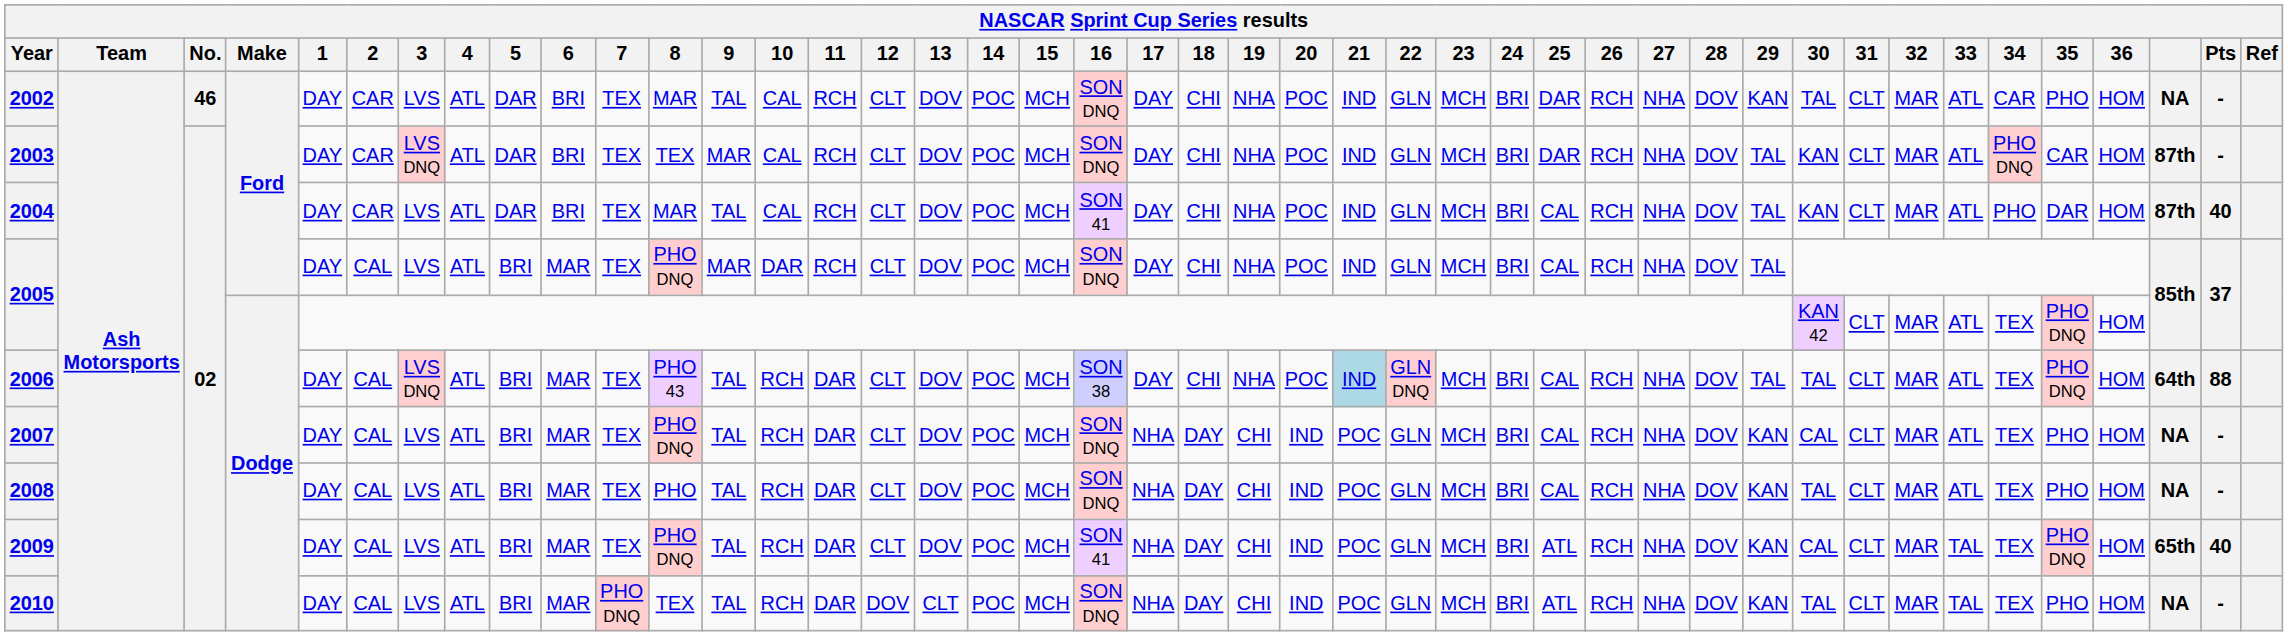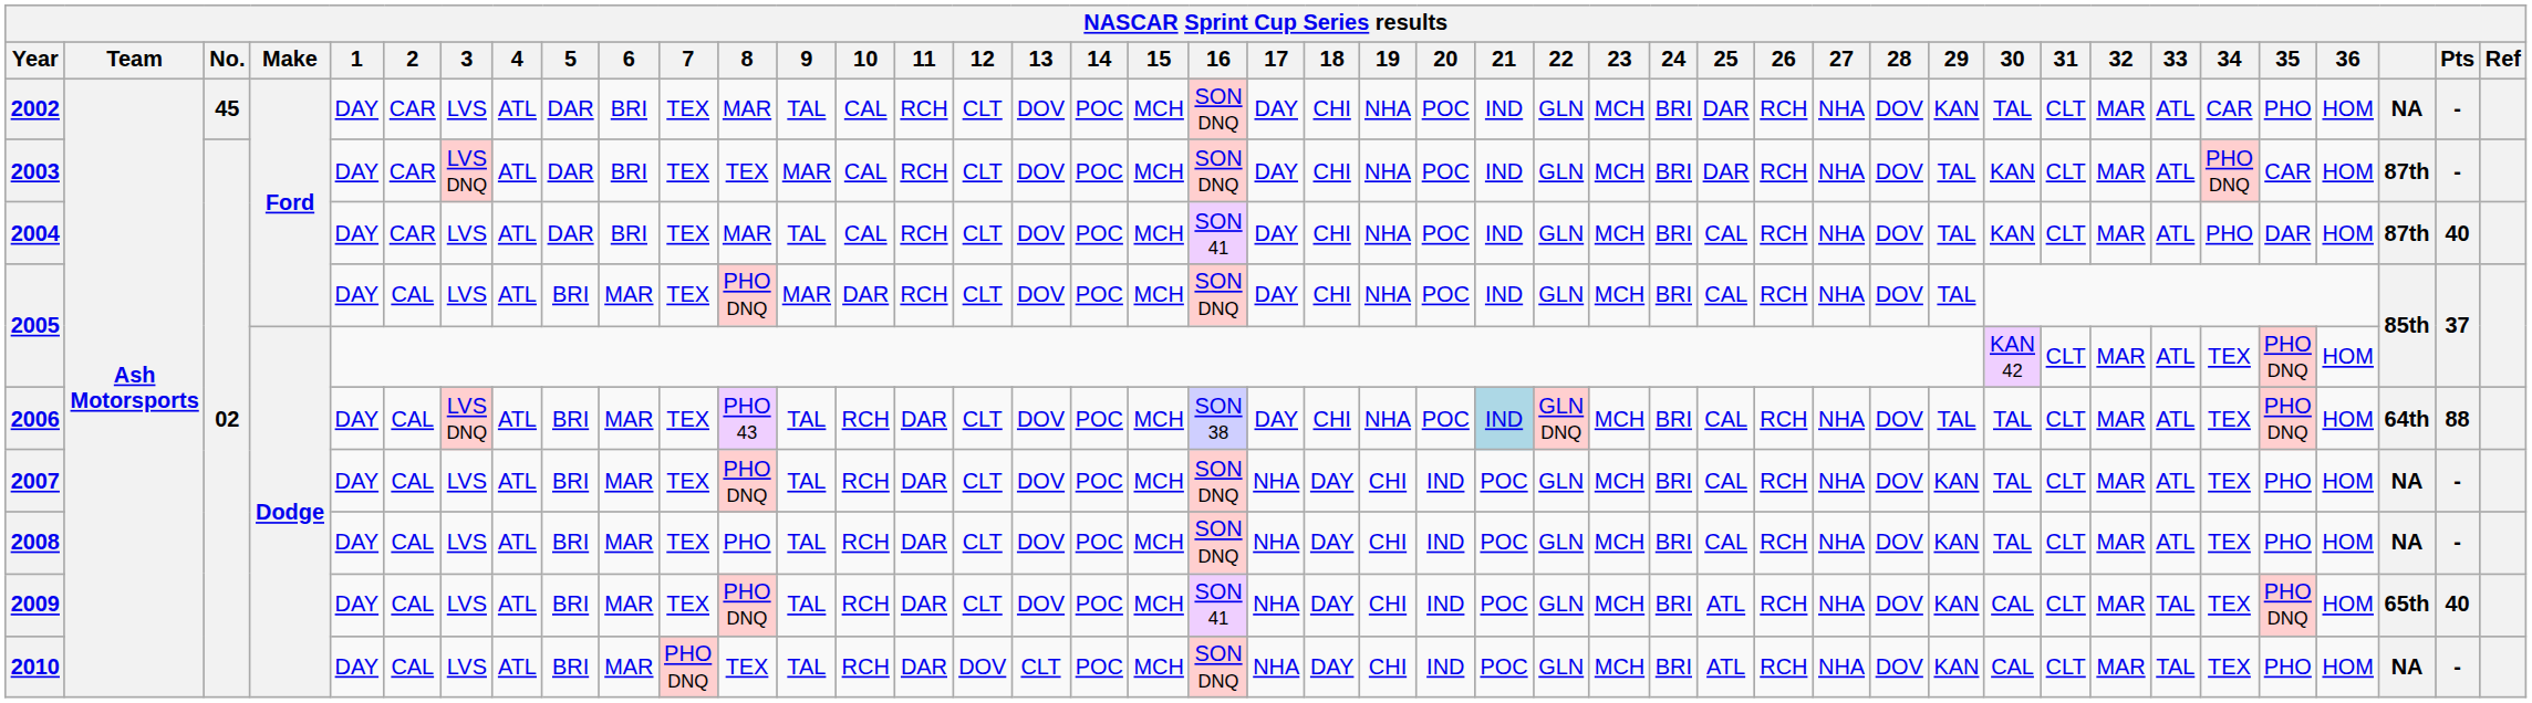 <table class="wikitable" style="text-align:center; font-size:75%">
 <tr>
 <th colspan=45><a href='#'>NASCAR</a> <a href='#'>Sprint Cup Series</a> results</th>
 </tr>
 <tr>
 <th>Year</th>
 <th>Team</th>
 <th>No.</th>
 <th>Make</th>
 <th>1</th>
 <th>2</th>
 <th>3</th>
 <th>4</th>
 <th>5</th>
 <th>6</th>
 <th>7</th>
 <th>8</th>
 <th>9</th>
 <th>10</th>
 <th>11</th>
 <th>12</th>
 <th>13</th>
 <th>14</th>
 <th>15</th>
 <th>16</th>
 <th>17</th>
 <th>18</th>
 <th>19</th>
 <th>20</th>
 <th>21</th>
 <th>22</th>
 <th>23</th>
 <th>24</th>
 <th>25</th>
 <th>26</th>
 <th>27</th>
 <th>28</th>
 <th>29</th>
 <th>30</th>
 <th>31</th>
 <th>32</th>
 <th>33</th>
 <th>34</th>
 <th>35</th>
 <th>36</th>
 <th></th>
 <th>Pts</th>
 <th>Ref</th>
 </tr>
 <tr>
 <th><a href='#'>2002</a></th>
 <th rowspan=10><a href='#'>Ash Motorsports</a></th>
-<th>46</th>
+<th>45</th>
 <th rowspan=4><a href='#'>Ford</a></th>
 <td><a href='#'>DAY</a></td>
 <td><a href='#'>CAR</a></td>
 <td><a href='#'>LVS</a></td>
 <td><a href='#'>ATL</a></td>
 <td><a href='#'>DAR</a></td>
 <td><a href='#'>BRI</a></td>
 <td><a href='#'>TEX</a></td>
 <td><a href='#'>MAR</a></td>
 <td><a href='#'>TAL</a></td>
 <td><a href='#'>CAL</a></td>
 <td><a href='#'>RCH</a></td>
 <td><a href='#'>CLT</a></td>
 <td><a href='#'>DOV</a></td>
 <td><a href='#'>POC</a></td>
 <td><a href='#'>MCH</a></td>
 <td style="background:#FFCFCF;"><a href='#'>SON</a><br><small>DNQ</small></td>
 <td><a href='#'>DAY</a></td>
 <td><a href='#'>CHI</a></td>
 <td><a href='#'>NHA</a></td>
 <td><a href='#'>POC</a></td>
 <td><a href='#'>IND</a></td>
 <td><a href='#'>GLN</a></td>
 <td><a href='#'>MCH</a></td>
 <td><a href='#'>BRI</a></td>
 <td><a href='#'>DAR</a></td>
 <td><a href='#'>RCH</a></td>
 <td><a href='#'>NHA</a></td>
 <td><a href='#'>DOV</a></td>
 <td><a href='#'>KAN</a></td>
 <td><a href='#'>TAL</a></td>
 <td><a href='#'>CLT</a></td>
 <td><a href='#'>MAR</a></td>
 <td><a href='#'>ATL</a></td>
 <td><a href='#'>CAR</a></td>
 <td><a href='#'>PHO</a></td>
 <td><a href='#'>HOM</a></td>
 <th>NA</th>
 <th>-</th>
 <th></th>
 </tr>
 <tr>
 <th><a href='#'>2003</a></th>
 <th rowspan=9>02</th>
 <td><a href='#'>DAY</a></td>
 <td><a href='#'>CAR</a></td>
 <td style="background:#FFCFCF;"><a href='#'>LVS</a><br><small>DNQ</small></td>
 <td><a href='#'>ATL</a></td>
 <td><a href='#'>DAR</a></td>
 <td><a href='#'>BRI</a></td>
 <td><a href='#'>TEX</a></td>
 <td><a href='#'>TEX</a></td>
 <td><a href='#'>MAR</a></td>
 <td><a href='#'>CAL</a></td>
 <td><a href='#'>RCH</a></td>
 <td><a href='#'>CLT</a></td>
 <td><a href='#'>DOV</a></td>
 <td><a href='#'>POC</a></td>
 <td><a href='#'>MCH</a></td>
 <td style="background:#FFCFCF;"><a href='#'>SON</a><br><small>DNQ</small></td>
 <td><a href='#'>DAY</a></td>
 <td><a href='#'>CHI</a></td>
 <td><a href='#'>NHA</a></td>
 <td><a href='#'>POC</a></td>
 <td><a href='#'>IND</a></td>
 <td><a href='#'>GLN</a></td>
 <td><a href='#'>MCH</a></td>
 <td><a href='#'>BRI</a></td>
 <td><a href='#'>DAR</a></td>
 <td><a href='#'>RCH</a></td>
 <td><a href='#'>NHA</a></td>
 <td><a href='#'>DOV</a></td>
 <td><a href='#'>TAL</a></td>
 <td><a href='#'>KAN</a></td>
 <td><a href='#'>CLT</a></td>
 <td><a href='#'>MAR</a></td>
 <td><a href='#'>ATL</a></td>
 <td style="background:#FFCFCF;"><a href='#'>PHO</a><br><small>DNQ</small></td>
 <td><a href='#'>CAR</a></td>
 <td><a href='#'>HOM</a></td>
 <th>87th</th>
 <th>-</th>
 <th></th>
 </tr>
 <tr>
 <th><a href='#'>2004</a></th>
 <td><a href='#'>DAY</a></td>
 <td><a href='#'>CAR</a></td>
 <td><a href='#'>LVS</a></td>
 <td><a href='#'>ATL</a></td>
 <td><a href='#'>DAR</a></td>
 <td><a href='#'>BRI</a></td>
 <td><a href='#'>TEX</a></td>
 <td><a href='#'>MAR</a></td>
 <td><a href='#'>TAL</a></td>
 <td><a href='#'>CAL</a></td>
 <td><a href='#'>RCH</a></td>
 <td><a href='#'>CLT</a></td>
 <td><a href='#'>DOV</a></td>
 <td><a href='#'>POC</a></td>
 <td><a href='#'>MCH</a></td>
 <td style="background:#EFCFFF;"><a href='#'>SON</a><br><small>41</small></td>
 <td><a href='#'>DAY</a></td>
 <td><a href='#'>CHI</a></td>
 <td><a href='#'>NHA</a></td>
 <td><a href='#'>POC</a></td>
 <td><a href='#'>IND</a></td>
 <td><a href='#'>GLN</a></td>
 <td><a href='#'>MCH</a></td>
 <td><a href='#'>BRI</a></td>
 <td><a href='#'>CAL</a></td>
 <td><a href='#'>RCH</a></td>
 <td><a href='#'>NHA</a></td>
 <td><a href='#'>DOV</a></td>
 <td><a href='#'>TAL</a></td>
 <td><a href='#'>KAN</a></td>
 <td><a href='#'>CLT</a></td>
 <td><a href='#'>MAR</a></td>
 <td><a href='#'>ATL</a></td>
 <td><a href='#'>PHO</a></td>
 <td><a href='#'>DAR</a></td>
 <td><a href='#'>HOM</a></td>
 <th>87th</th>
 <th>40</th>
 <th></th>
 </tr>
 <tr>
 <th rowspan=2><a href='#'>2005</a></th>
 <td><a href='#'>DAY</a></td>
 <td><a href='#'>CAL</a></td>
 <td><a href='#'>LVS</a></td>
 <td><a href='#'>ATL</a></td>
 <td><a href='#'>BRI</a></td>
 <td><a href='#'>MAR</a></td>
 <td><a href='#'>TEX</a></td>
 <td style="background:#FFCFCF;"><a href='#'>PHO</a><br><small>DNQ</small></td>
 <td><a href='#'>MAR</a></td>
 <td><a href='#'>DAR</a></td>
 <td><a href='#'>RCH</a></td>
 <td><a href='#'>CLT</a></td>
 <td><a href='#'>DOV</a></td>
 <td><a href='#'>POC</a></td>
 <td><a href='#'>MCH</a></td>
 <td style="background:#FFCFCF;"><a href='#'>SON</a><br><small>DNQ</small></td>
 <td><a href='#'>DAY</a></td>
 <td><a href='#'>CHI</a></td>
 <td><a href='#'>NHA</a></td>
 <td><a href='#'>POC</a></td>
 <td><a href='#'>IND</a></td>
 <td><a href='#'>GLN</a></td>
 <td><a href='#'>MCH</a></td>
 <td><a href='#'>BRI</a></td>
 <td><a href='#'>CAL</a></td>
 <td><a href='#'>RCH</a></td>
 <td><a href='#'>NHA</a></td>
 <td><a href='#'>DOV</a></td>
 <td><a href='#'>TAL</a></td>
 <td colspan=7></td>
 <th rowspan=2>85th</th>
 <th rowspan=2>37</th>
 <th rowspan=2></th>
 </tr>
 <tr>
 <th rowspan=6><a href='#'>Dodge</a></th>
 <td colspan=29></td>
 <td style="background:#EFCFFF;"><a href='#'>KAN</a><br><small>42</small></td>
 <td><a href='#'>CLT</a></td>
 <td><a href='#'>MAR</a></td>
 <td><a href='#'>ATL</a></td>
 <td><a href='#'>TEX</a></td>
 <td style="background:#FFCFCF;"><a href='#'>PHO</a><br><small>DNQ</small></td>
 <td><a href='#'>HOM</a></td>
 </tr>
 <tr>
 <th><a href='#'>2006</a></th>
 <td><a href='#'>DAY</a></td>
 <td><a href='#'>CAL</a></td>
 <td style="background:#FFCFCF;"><a href='#'>LVS</a><br><small>DNQ</small></td>
 <td><a href='#'>ATL</a></td>
 <td><a href='#'>BRI</a></td>
 <td><a href='#'>MAR</a></td>
 <td><a href='#'>TEX</a></td>
 <td style="background:#EFCFFF;"><a href='#'>PHO</a><br><small>43</small></td>
 <td><a href='#'>TAL</a></td>
 <td><a href='#'>RCH</a></td>
 <td><a href='#'>DAR</a></td>
 <td><a href='#'>CLT</a></td>
 <td><a href='#'>DOV</a></td>
 <td><a href='#'>POC</a></td>
 <td><a href='#'>MCH</a></td>
 <td style="background:#CFCFFF;"><a href='#'>SON</a><br><small>38</small></td>
 <td><a href='#'>DAY</a></td>
 <td><a href='#'>CHI</a></td>
 <td><a href='#'>NHA</a></td>
 <td><a href='#'>POC</a></td>
 <td style="background: lightblue;"><a href='#'>IND</a></td>
 <td style="background:#FFCFCF;"><a href='#'>GLN</a><br><small>DNQ</small></td>
 <td><a href='#'>MCH</a></td>
 <td><a href='#'>BRI</a></td>
 <td><a href='#'>CAL</a></td>
 <td><a href='#'>RCH</a></td>
 <td><a href='#'>NHA</a></td>
 <td><a href='#'>DOV</a></td>
 <td><a href='#'>TAL</a></td>
 <td><a href='#'>TAL</a></td>
 <td><a href='#'>CLT</a></td>
 <td><a href='#'>MAR</a></td>
 <td><a href='#'>ATL</a></td>
 <td><a href='#'>TEX</a></td>
 <td style="background:#FFCFCF;"><a href='#'>PHO</a><br><small>DNQ</small></td>
 <td><a href='#'>HOM</a></td>
 <th>64th</th>
 <th>88</th>
 <th></th>
 </tr>
 <tr>
 <th><a href='#'>2007</a></th>
 <td><a href='#'>DAY</a></td>
 <td><a href='#'>CAL</a></td>
 <td><a href='#'>LVS</a></td>
 <td><a href='#'>ATL</a></td>
 <td><a href='#'>BRI</a></td>
 <td><a href='#'>MAR</a></td>
 <td><a href='#'>TEX</a></td>
 <td style="background:#FFCFCF;"><a href='#'>PHO</a><br><small>DNQ</small></td>
 <td><a href='#'>TAL</a></td>
 <td><a href='#'>RCH</a></td>
 <td><a href='#'>DAR</a></td>
 <td><a href='#'>CLT</a></td>
 <td><a href='#'>DOV</a></td>
 <td><a href='#'>POC</a></td>
 <td><a href='#'>MCH</a></td>
 <td style="background:#FFCFCF;"><a href='#'>SON</a><br><small>DNQ</small></td>
 <td><a href='#'>NHA</a></td>
 <td><a href='#'>DAY</a></td>
 <td><a href='#'>CHI</a></td>
 <td><a href='#'>IND</a></td>
 <td><a href='#'>POC</a></td>
 <td><a href='#'>GLN</a></td>
 <td><a href='#'>MCH</a></td>
 <td><a href='#'>BRI</a></td>
 <td><a href='#'>CAL</a></td>
 <td><a href='#'>RCH</a></td>
 <td><a href='#'>NHA</a></td>
 <td><a href='#'>DOV</a></td>
 <td><a href='#'>KAN</a></td>
-<td><a href='#'>CAL</a></td>
+<td><a href='#'>TAL</a></td>
 <td><a href='#'>CLT</a></td>
 <td><a href='#'>MAR</a></td>
 <td><a href='#'>ATL</a></td>
 <td><a href='#'>TEX</a></td>
 <td><a href='#'>PHO</a></td>
 <td><a href='#'>HOM</a></td>
 <th>NA</th>
 <th>-</th>
 <th></th>
 </tr>
 <tr>
 <th><a href='#'>2008</a></th>
 <td><a href='#'>DAY</a></td>
 <td><a href='#'>CAL</a></td>
 <td><a href='#'>LVS</a></td>
 <td><a href='#'>ATL</a></td>
 <td><a href='#'>BRI</a></td>
 <td><a href='#'>MAR</a></td>
 <td><a href='#'>TEX</a></td>
 <td><a href='#'>PHO</a></td>
 <td><a href='#'>TAL</a></td>
 <td><a href='#'>RCH</a></td>
 <td><a href='#'>DAR</a></td>
 <td><a href='#'>CLT</a></td>
 <td><a href='#'>DOV</a></td>
 <td><a href='#'>POC</a></td>
 <td><a href='#'>MCH</a></td>
 <td style="background:#FFCFCF;"><a href='#'>SON</a><br><small>DNQ</small></td>
 <td><a href='#'>NHA</a></td>
 <td><a href='#'>DAY</a></td>
 <td><a href='#'>CHI</a></td>
 <td><a href='#'>IND</a></td>
 <td><a href='#'>POC</a></td>
 <td><a href='#'>GLN</a></td>
 <td><a href='#'>MCH</a></td>
 <td><a href='#'>BRI</a></td>
 <td><a href='#'>CAL</a></td>
 <td><a href='#'>RCH</a></td>
 <td><a href='#'>NHA</a></td>
 <td><a href='#'>DOV</a></td>
 <td><a href='#'>KAN</a></td>
 <td><a href='#'>TAL</a></td>
 <td><a href='#'>CLT</a></td>
 <td><a href='#'>MAR</a></td>
 <td><a href='#'>ATL</a></td>
 <td><a href='#'>TEX</a></td>
 <td><a href='#'>PHO</a></td>
 <td><a href='#'>HOM</a></td>
 <th>NA</th>
 <th>-</th>
 <th></th>
 </tr>
 <tr>
 <th><a href='#'>2009</a></th>
 <td><a href='#'>DAY</a></td>
 <td><a href='#'>CAL</a></td>
 <td><a href='#'>LVS</a></td>
 <td><a href='#'>ATL</a></td>
 <td><a href='#'>BRI</a></td>
 <td><a href='#'>MAR</a></td>
 <td><a href='#'>TEX</a></td>
 <td style="background:#FFCFCF;"><a href='#'>PHO</a><br><small>DNQ</small></td>
 <td><a href='#'>TAL</a></td>
 <td><a href='#'>RCH</a></td>
 <td><a href='#'>DAR</a></td>
 <td><a href='#'>CLT</a></td>
 <td><a href='#'>DOV</a></td>
 <td><a href='#'>POC</a></td>
 <td><a href='#'>MCH</a></td>
 <td style="background:#EFCFFF;"><a href='#'>SON</a><br><small>41</small></td>
 <td><a href='#'>NHA</a></td>
 <td><a href='#'>DAY</a></td>
 <td><a href='#'>CHI</a></td>
 <td><a href='#'>IND</a></td>
 <td><a href='#'>POC</a></td>
 <td><a href='#'>GLN</a></td>
 <td><a href='#'>MCH</a></td>
 <td><a href='#'>BRI</a></td>
 <td><a href='#'>ATL</a></td>
 <td><a href='#'>RCH</a></td>
 <td><a href='#'>NHA</a></td>
 <td><a href='#'>DOV</a></td>
 <td><a href='#'>KAN</a></td>
 <td><a href='#'>CAL</a></td>
 <td><a href='#'>CLT</a></td>
 <td><a href='#'>MAR</a></td>
 <td><a href='#'>TAL</a></td>
 <td><a href='#'>TEX</a></td>
 <td style="background:#FFCFCF;"><a href='#'>PHO</a><br><small>DNQ</small></td>
 <td><a href='#'>HOM</a></td>
 <th>65th</th>
 <th>40</th>
 <th></th>
 </tr>
 <tr>
 <th><a href='#'>2010</a></th>
 <td><a href='#'>DAY</a></td>
 <td><a href='#'>CAL</a></td>
 <td><a href='#'>LVS</a></td>
 <td><a href='#'>ATL</a></td>
 <td><a href='#'>BRI</a></td>
 <td><a href='#'>MAR</a></td>
 <td style="background:#FFCFCF;"><a href='#'>PHO</a><br><small>DNQ</small></td>
 <td><a href='#'>TEX</a></td>
 <td><a href='#'>TAL</a></td>
 <td><a href='#'>RCH</a></td>
 <td><a href='#'>DAR</a></td>
 <td><a href='#'>DOV</a></td>
 <td><a href='#'>CLT</a></td>
 <td><a href='#'>POC</a></td>
 <td><a href='#'>MCH</a></td>
 <td style="background:#FFCFCF;"><a href='#'>SON</a><br><small>DNQ</small></td>
 <td><a href='#'>NHA</a></td>
 <td><a href='#'>DAY</a></td>
 <td><a href='#'>CHI</a></td>
 <td><a href='#'>IND</a></td>
 <td><a href='#'>POC</a></td>
 <td><a href='#'>GLN</a></td>
 <td><a href='#'>MCH</a></td>
 <td><a href='#'>BRI</a></td>
 <td><a href='#'>ATL</a></td>
 <td><a href='#'>RCH</a></td>
 <td><a href='#'>NHA</a></td>
 <td><a href='#'>DOV</a></td>
 <td><a href='#'>KAN</a></td>
-<td><a href='#'>TAL</a></td>
+<td><a href='#'>CAL</a></td>
 <td><a href='#'>CLT</a></td>
 <td><a href='#'>MAR</a></td>
 <td><a href='#'>TAL</a></td>
 <td><a href='#'>TEX</a></td>
 <td><a href='#'>PHO</a></td>
 <td><a href='#'>HOM</a></td>
 <th>NA</th>
 <th>-</th>
 <th></th>
 </tr>
 </table>
